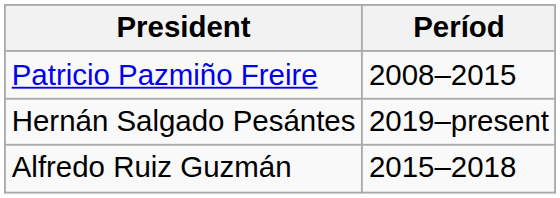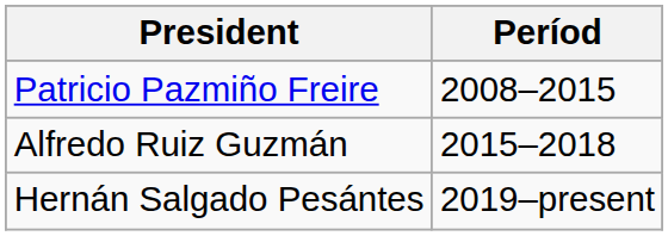 <table class="wikitable">
 <tr>
 <th>President</th>
 <th>Períod</th>
 </tr>
 <tr>
 <td><a href='#'>Patricio Pazmiño Freire</a></td>
 <td>2008–2015</td>
 </tr>
 <tr>
+<td>Alfredo Ruiz Guzmán</td>
+<td>2015–2018</td>
+</tr>
+<tr>
 <td>Hernán Salgado Pesántes</td>
 <td>2019–present</td>
 </tr>
-<tr>
-<td>Alfredo Ruiz Guzmán</td>
-<td>2015–2018</td>
-</tr>
 </table>
